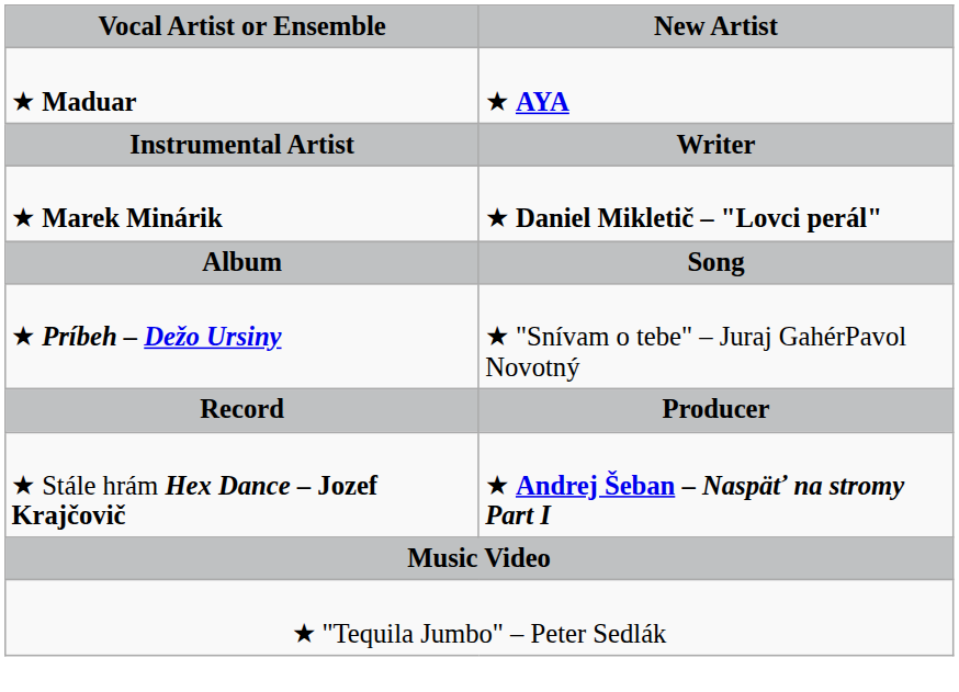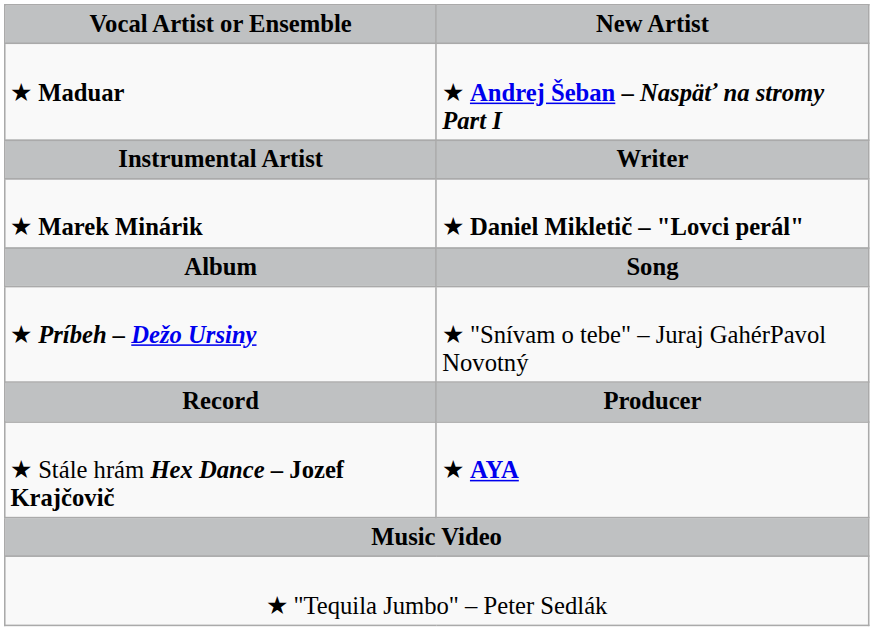 <table class=wikitable>
 <tr>
 <th style=background:#BFC1C2 width=273>Vocal Artist or Ensemble</th>
 <th style=background:#BFC1C2 width=273>New Artist</th>
 </tr>
 <tr>
 <td scope=row valign=top><br>★ <strong>Maduar</strong></td>
-<td scope=row valign=top><br>★ <strong><a href='#'>AYA</a></strong></td>
+<td scope=row valign=top><br>★  <strong><a href='#'>Andrej Šeban</a> – <em>Naspäť na stromy</em> </strong><strong><em>Part I<em> <strong></td>
 </tr>
 <tr>
 <th style=background:#BFC1C2 width=273>Instrumental Artist</th>
 <th style=background:#BFC1C2 width=273>Writer</th>
 </tr>
 <tr>
 <td scope=row valign=top><br>★ <strong>Marek Minárik</strong></td>
 <td scope=row valign=top><br>★ <strong>Daniel Mikletič – "Lovci perál" </strong></td>
 </tr>
 <tr>
 <th style=background:#BFC1C2 width=273>Album</th>
 <th style=background:#BFC1C2 width=273>Song</th>
 </tr>
 <tr>
 <td scope=row valign=top><br>★ <strong><em>Príbeh<em> – <a href='#'>Dežo Ursiny</a><strong></td>
 <td scope=row valign=top><br>★ </strong>"Snívam o tebe"  – Juraj Gahér<strong></strong>Pavol Novotný<strong></td>
 </tr>
 <tr>
 <th style=background:#BFC1C2 width=273>Record</th>
 <th style=background:#BFC1C2 width=273>Producer</th>
 </tr>
 <tr>
 <td scope=row valign=top><br>★ </em></strong>Stále hrám</em> </strong><strong><em>Hex<em> <strong></em></strong>Dance</em>  – Jozef Krajčovič</strong></td>
-<td scope=row valign=top><br>★  <strong><a href='#'>Andrej Šeban</a> – <em>Naspäť na stromy</em> </strong><strong><em>Part I<em> <strong></td>
+<td scope=row valign=top><br>★ <strong><a href='#'>AYA</a></strong></td>
 </tr>
 <tr>
 <th colspan=2 style=background:#BFC1C2 width=546>Music Video</th>
 </tr>
 <tr>
 <td colspan=2 scope=row valign=top align=center><br>★ </strong>"Tequila Jumbo"  – Peter Sedlák<strong></td>
 </tr>
 </table>
